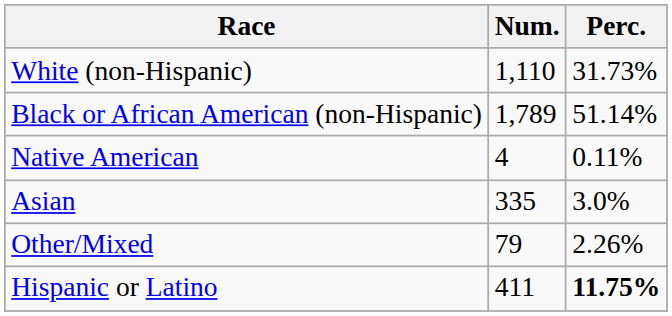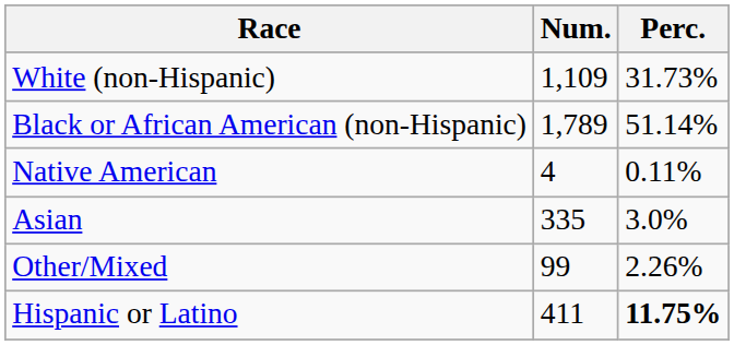 <table class="wikitable">
 <tr>
 <th>Race</th>
 <th>Num.</th>
 <th>Perc.</th>
 </tr>
 <tr>
 <td><a href='#'>White</a> (non-Hispanic)</td>
-<td>1,110</td>
+<td>1,109</td>
 <td>31.73%</td>
 </tr>
 <tr>
 <td><a href='#'>Black or African American</a> (non-Hispanic)</td>
 <td>1,789</td>
 <td>51.14%</td>
 </tr>
 <tr>
 <td><a href='#'>Native American</a></td>
 <td>4</td>
 <td>0.11%</td>
 </tr>
 <tr>
 <td><a href='#'>Asian</a></td>
 <td>335</td>
 <td>3.0%</td>
 </tr>
 <tr>
 <td><a href='#'>Other/Mixed</a></td>
-<td>79</td>
+<td>99</td>
 <td>2.26%</td>
 </tr>
 <tr>
 <td><a href='#'>Hispanic</a> or <a href='#'>Latino</a></td>
 <td>411</td>
 <td><strong>11.75%</strong></td>
 </tr>
 </table>
